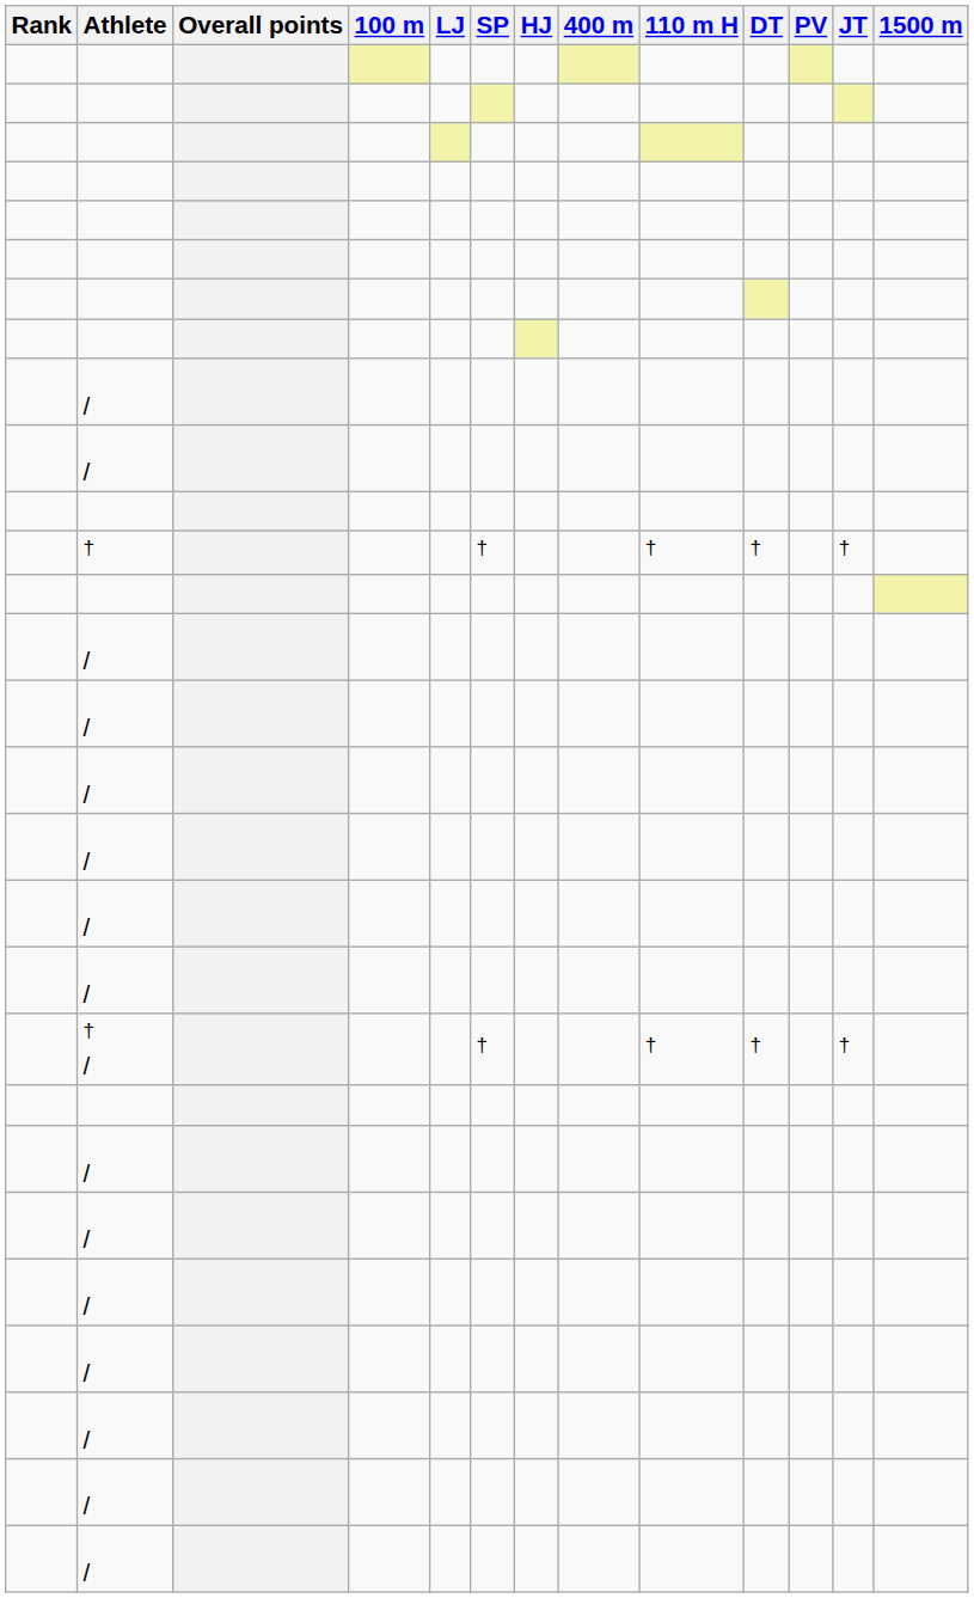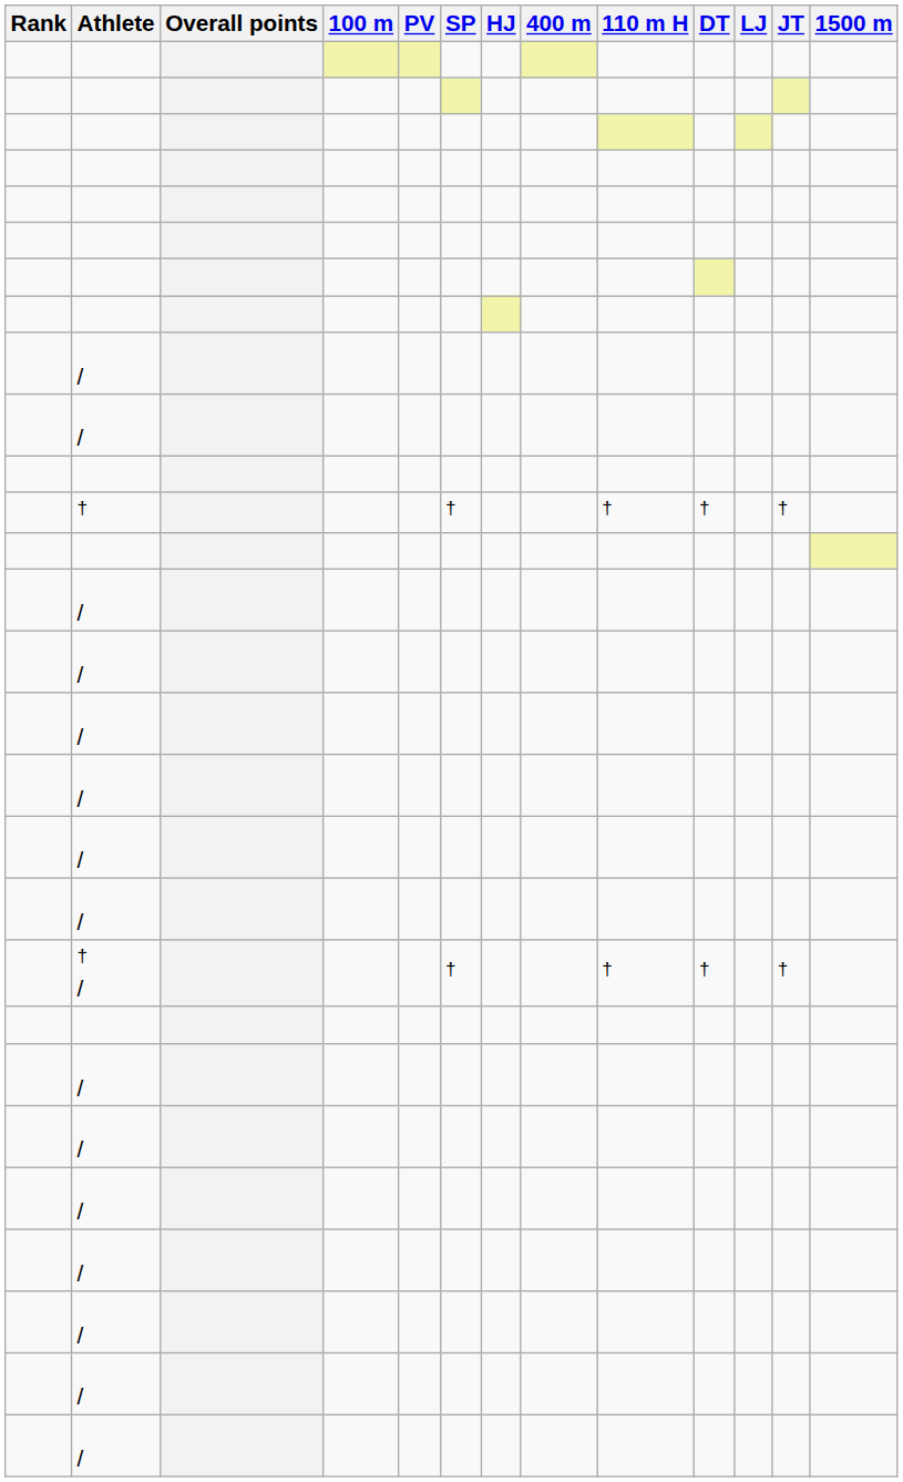 <table class="wikitable sortable" style="font-size:95%;">
 <tr>
 <th>Rank</th>
 <th>Athlete</th>
 <th>Overall points</th>
 <th><a href='#'>100 m</a></th>
-<th><a href='#'>LJ</a></th>
+<th><a href='#'>PV</a></th>
 <th><a href='#'>SP</a></th>
 <th><a href='#'>HJ</a></th>
 <th><a href='#'>400 m</a></th>
 <th><a href='#'>110 m H</a></th>
 <th><a href='#'>DT</a></th>
-<th><a href='#'>PV</a></th>
+<th><a href='#'>LJ</a></th>
 <th><a href='#'>JT</a></th>
 <th><a href='#'>1500 m</a></th>
 </tr>
 <tr>
 <td align=center></td>
 <td align=left> <br></td>
 <th></th>
 <td bgcolor=#F2F5A9></td>
-<td></td>
+<td bgcolor=#F2F5A9></td>
 <td></td>
 <td></td>
 <td bgcolor=#F2F5A9></td>
 <td></td>
 <td></td>
-<td bgcolor=#F2F5A9></td>
+<td></td>
 <td></td>
 <td></td>
 </tr>
 <tr>
 <td align=center></td>
 <td align=left> <br></td>
 <th></th>
 <td></td>
 <td></td>
 <td bgcolor=#F2F5A9></td>
 <td></td>
 <td></td>
 <td></td>
 <td></td>
 <td></td>
 <td bgcolor=#F2F5A9></td>
 <td></td>
 </tr>
 <tr>
 <td align=center></td>
 <td align=left> <br></td>
 <th></th>
 <td></td>
-<td bgcolor=#F2F5A9></td>
+<td></td>
 <td></td>
 <td></td>
 <td></td>
 <td bgcolor=#F2F5A9></td>
 <td></td>
-<td></td>
+<td bgcolor=#F2F5A9></td>
 <td></td>
 <td></td>
 </tr>
 <tr>
 <td align=center></td>
 <td align=left> <br></td>
 <th></th>
 <td></td>
 <td></td>
 <td></td>
 <td></td>
 <td></td>
 <td></td>
 <td></td>
 <td></td>
 <td></td>
 <td></td>
 </tr>
 <tr>
 <td align=center></td>
 <td align=left> <br></td>
 <th></th>
 <td></td>
 <td></td>
 <td></td>
 <td></td>
 <td></td>
 <td></td>
 <td></td>
 <td></td>
 <td></td>
 <td></td>
 </tr>
 <tr>
 <td align=center></td>
 <td align=left> <br></td>
 <th></th>
 <td></td>
 <td></td>
 <td></td>
 <td></td>
 <td></td>
 <td></td>
 <td></td>
 <td></td>
 <td></td>
 <td></td>
 </tr>
 <tr>
 <td align=center></td>
 <td align=left> <br></td>
 <th></th>
 <td></td>
 <td></td>
 <td></td>
 <td></td>
 <td></td>
 <td></td>
 <td bgcolor=#F2F5A9></td>
 <td></td>
 <td></td>
 <td></td>
 </tr>
 <tr>
 <td align=center></td>
 <td align=left> <br></td>
 <th></th>
 <td></td>
 <td></td>
 <td></td>
 <td bgcolor=#F2F5A9></td>
 <td></td>
 <td></td>
 <td></td>
 <td></td>
 <td></td>
 <td></td>
 </tr>
 <tr>
 <td align=center></td>
 <td align=left> <br>/</td>
 <th></th>
 <td></td>
 <td></td>
 <td></td>
 <td></td>
 <td></td>
 <td></td>
 <td></td>
 <td></td>
 <td></td>
 <td></td>
 </tr>
 <tr>
 <td align=center></td>
 <td align=left> <br>/</td>
 <th></th>
 <td></td>
 <td></td>
 <td></td>
 <td></td>
 <td></td>
 <td></td>
 <td></td>
 <td></td>
 <td></td>
 <td></td>
 </tr>
 <tr>
 <td align=center></td>
 <td align=left> <br></td>
 <th></th>
 <td></td>
 <td></td>
 <td></td>
 <td></td>
 <td></td>
 <td></td>
 <td></td>
 <td></td>
 <td></td>
 <td></td>
 </tr>
 <tr>
 <td align=center></td>
 <td align=left><sup>†</sup> <br></td>
 <th></th>
 <td></td>
 <td></td>
 <td><sup>†</sup></td>
 <td></td>
 <td></td>
 <td><sup>†</sup></td>
 <td><sup>†</sup></td>
 <td></td>
 <td><sup>†</sup></td>
 <td></td>
 </tr>
 <tr>
 <td align=center></td>
 <td align=left> <br></td>
 <th></th>
 <td></td>
 <td></td>
 <td></td>
 <td></td>
 <td></td>
 <td></td>
 <td></td>
 <td></td>
 <td></td>
 <td bgcolor=#F2F5A9></td>
 </tr>
 <tr>
 <td align=center></td>
 <td align=left> <br>/</td>
 <th></th>
 <td></td>
 <td></td>
 <td></td>
 <td></td>
 <td></td>
 <td></td>
 <td></td>
 <td></td>
 <td></td>
 <td></td>
 </tr>
 <tr>
 <td align=center></td>
 <td align=left> <br>/</td>
 <th></th>
 <td></td>
 <td></td>
 <td></td>
 <td></td>
 <td></td>
 <td></td>
 <td></td>
 <td></td>
 <td></td>
 <td></td>
 </tr>
 <tr>
 <td align=center></td>
 <td align=left> <br>/</td>
 <th></th>
 <td></td>
 <td></td>
 <td></td>
 <td></td>
 <td></td>
 <td></td>
 <td></td>
 <td></td>
 <td></td>
 <td></td>
 </tr>
 <tr>
 <td align=center></td>
 <td align=left> <br>/</td>
 <th></th>
 <td></td>
 <td></td>
 <td></td>
 <td></td>
 <td></td>
 <td></td>
 <td></td>
 <td></td>
 <td></td>
 <td></td>
 </tr>
 <tr>
 <td align=center></td>
 <td align=left> <br>/</td>
 <th></th>
 <td></td>
 <td></td>
 <td></td>
 <td></td>
 <td></td>
 <td></td>
 <td></td>
 <td></td>
 <td></td>
 <td></td>
 </tr>
 <tr>
 <td align=center></td>
 <td align=left> <br>/</td>
 <th></th>
 <td></td>
 <td></td>
 <td></td>
 <td></td>
 <td></td>
 <td></td>
 <td></td>
 <td></td>
 <td></td>
 <td></td>
 </tr>
 <tr>
 <td align=center></td>
 <td align=left><sup>†</sup> <br>/</td>
 <th></th>
 <td></td>
 <td></td>
 <td><sup>†</sup></td>
 <td></td>
 <td></td>
 <td><sup>†</sup></td>
 <td><sup>†</sup></td>
 <td></td>
 <td><sup>†</sup></td>
 <td></td>
 </tr>
 <tr>
 <td align=center></td>
 <td align=left> <br></td>
 <th></th>
 <td></td>
 <td></td>
 <td></td>
 <td></td>
 <td></td>
 <td></td>
 <td></td>
 <td></td>
 <td></td>
 <td></td>
 </tr>
 <tr>
 <td align=center></td>
 <td align=left> <br>/</td>
 <th></th>
 <td></td>
 <td></td>
 <td></td>
 <td></td>
 <td></td>
 <td></td>
 <td></td>
 <td></td>
 <td></td>
 <td></td>
 </tr>
 <tr>
 <td align=center></td>
 <td align=left> <br>/</td>
 <th></th>
 <td></td>
 <td></td>
 <td></td>
 <td></td>
 <td></td>
 <td></td>
 <td></td>
 <td></td>
 <td></td>
 <td></td>
 </tr>
 <tr>
 <td align=center></td>
 <td align=left> <br>/</td>
 <th></th>
 <td></td>
 <td></td>
 <td></td>
 <td></td>
 <td></td>
 <td></td>
 <td></td>
 <td></td>
 <td></td>
 <td></td>
 </tr>
 <tr>
 <td align=center></td>
 <td align=left> <br>/</td>
 <th></th>
 <td></td>
 <td></td>
 <td></td>
 <td></td>
 <td></td>
 <td></td>
 <td></td>
 <td></td>
 <td></td>
 <td></td>
 </tr>
 <tr>
 <td align=center></td>
 <td align=left> <br>/</td>
 <th></th>
 <td></td>
 <td></td>
 <td></td>
 <td></td>
 <td></td>
 <td></td>
 <td></td>
 <td></td>
 <td></td>
 <td></td>
 </tr>
 <tr>
 <td align=center></td>
 <td align=left> <br>/</td>
 <th></th>
 <td></td>
 <td></td>
 <td></td>
 <td></td>
 <td></td>
 <td></td>
 <td></td>
 <td></td>
 <td></td>
 <td></td>
 </tr>
 <tr>
 <td align=center></td>
 <td align=left> <br>/</td>
 <th></th>
 <td></td>
 <td></td>
 <td></td>
 <td></td>
 <td></td>
 <td></td>
 <td></td>
 <td></td>
 <td></td>
 <td></td>
 </tr>
 </table>
